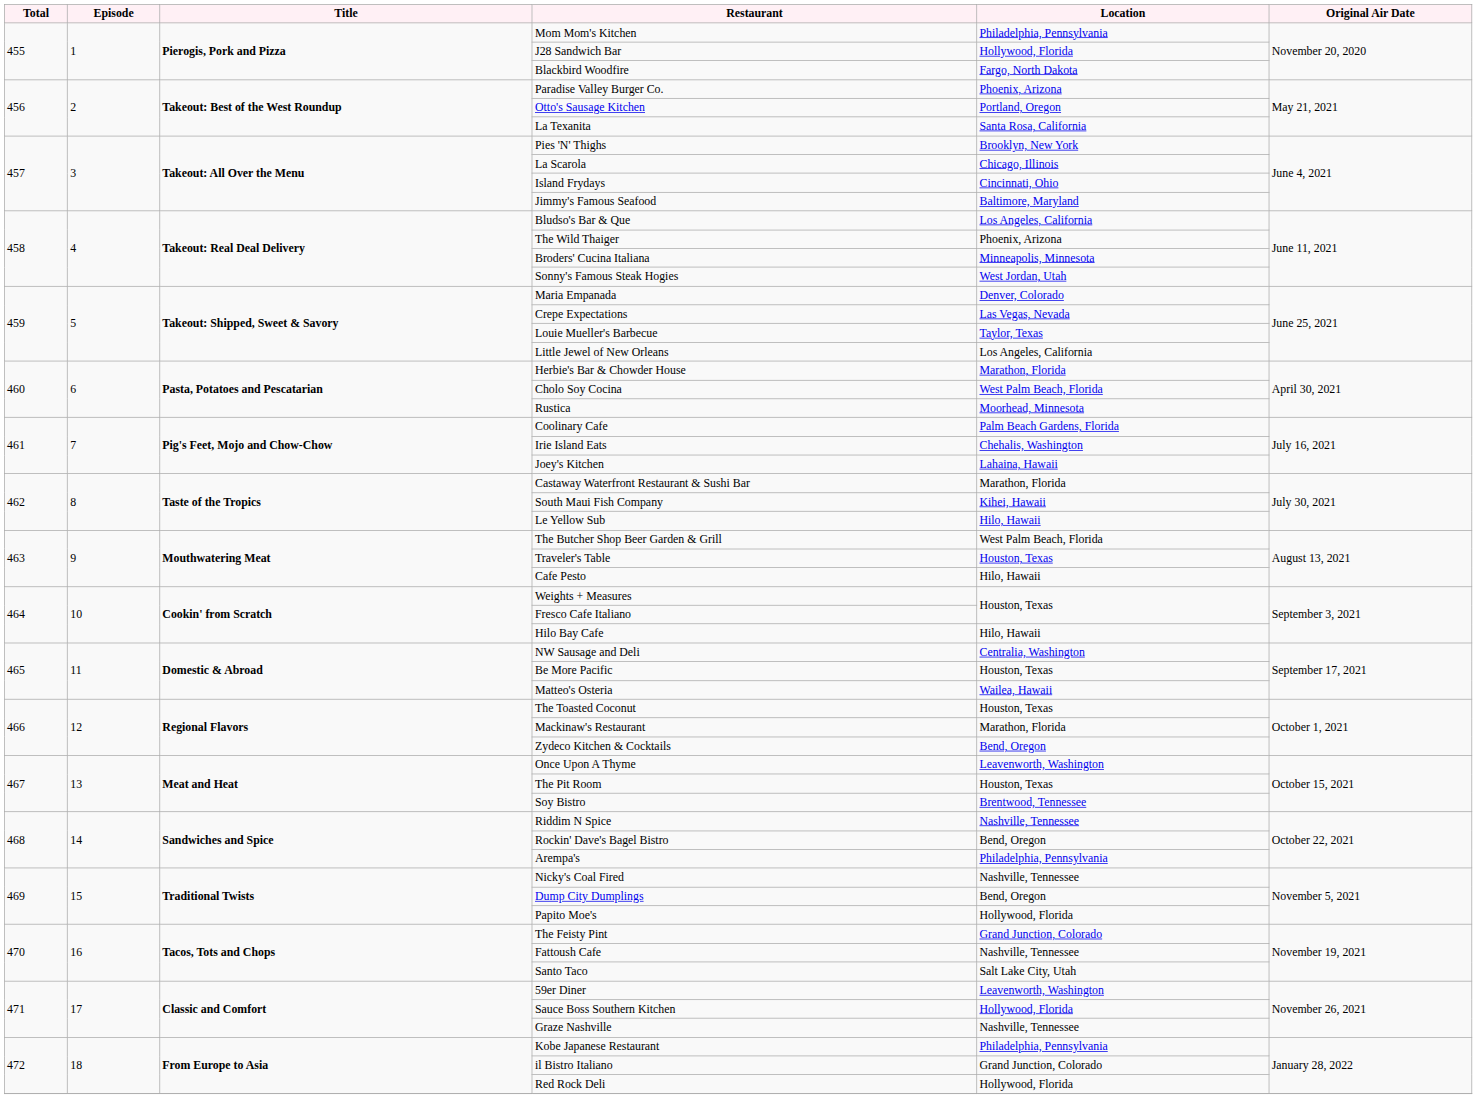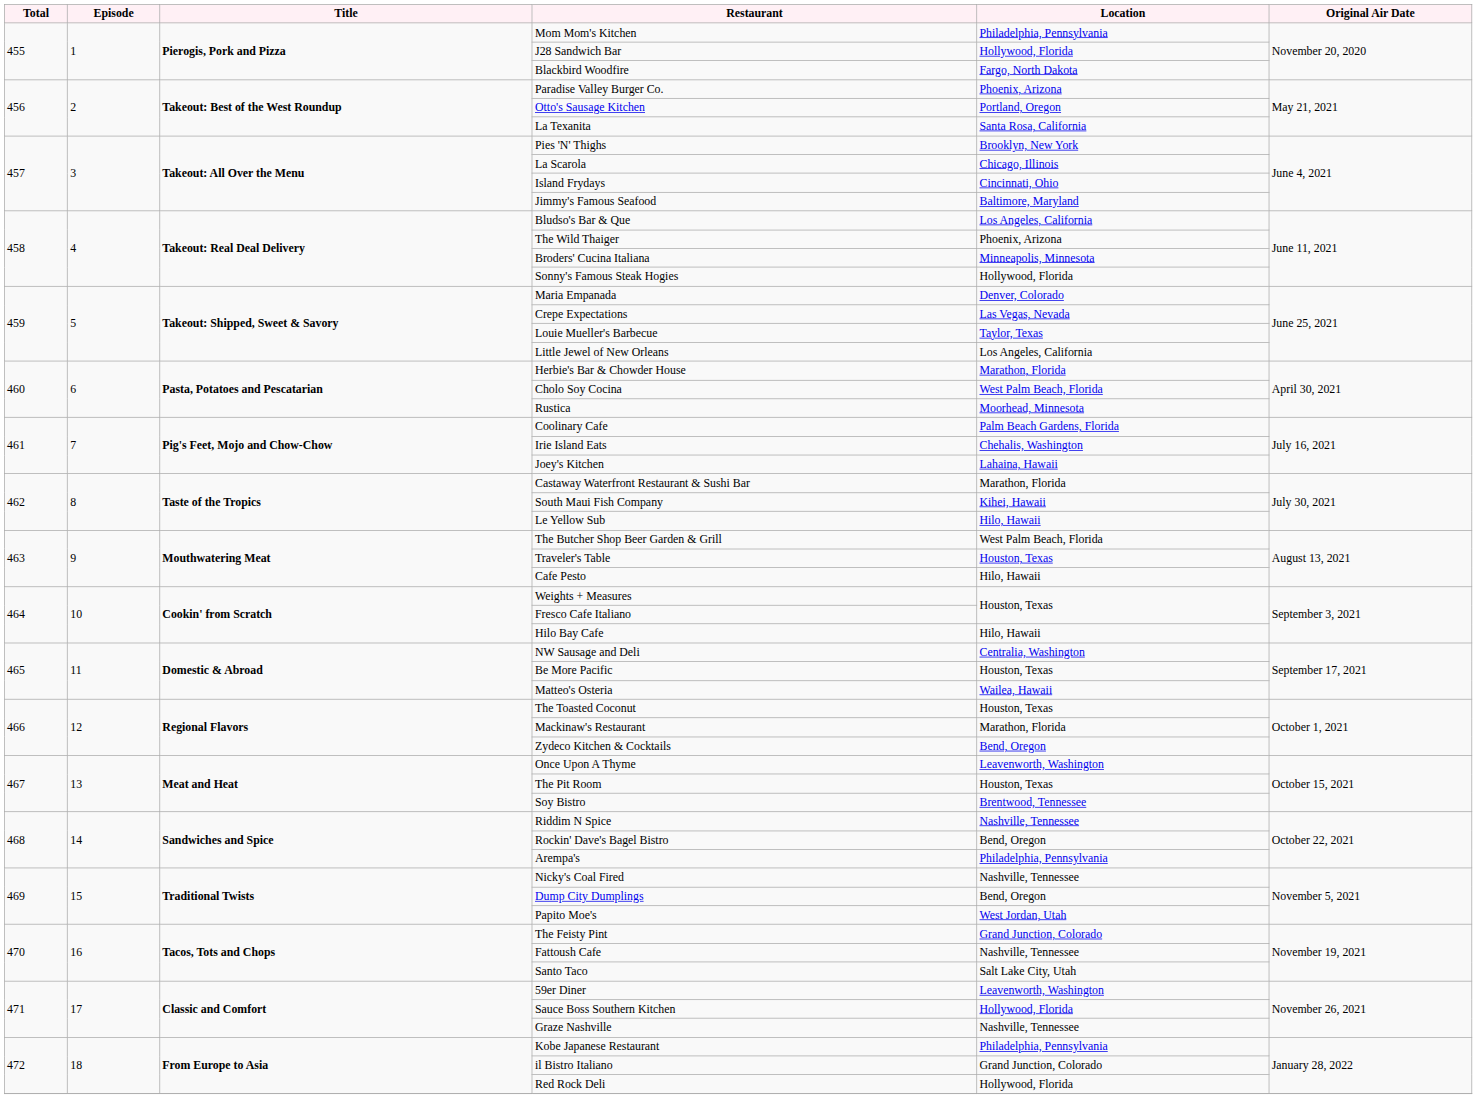 <table class="wikitable" style="width: 100%;">
 <tr>
 <th # style="background:#FFF0F5;">Total</th>
 <th # style="background:#FFF0F5;">Episode</th>
 <th # style="background:#FFF0F5;">Title</th>
 <th # style="background:#FFF0F5;">Restaurant</th>
 <th # style="background:#FFF0F5;">Location</th>
 <th # style="background:#FFF0F5;">Original Air Date</th>
 </tr>
 <tr>
 <td rowspan="3">455</td>
 <td rowspan="3">1</td>
 <td rowspan="3"><strong>Pierogis, Pork and Pizza</strong></td>
 <td>Mom Mom's Kitchen</td>
 <td><a href='#'>Philadelphia, Pennsylvania</a></td>
 <td rowspan="3">November 20, 2020</td>
 </tr>
 <tr>
 <td>J28 Sandwich Bar</td>
 <td><a href='#'>Hollywood, Florida</a></td>
 </tr>
 <tr>
 <td>Blackbird Woodfire</td>
 <td><a href='#'>Fargo, North Dakota</a></td>
 </tr>
 <tr>
 <td rowspan="3">456</td>
 <td rowspan="3">2</td>
 <td rowspan="3"><strong>Takeout: Best of the West Roundup</strong></td>
 <td>Paradise Valley Burger Co.</td>
 <td><a href='#'>Phoenix, Arizona</a></td>
 <td rowspan="3">May 21, 2021</td>
 </tr>
 <tr>
 <td><a href='#'>Otto's Sausage Kitchen</a></td>
 <td><a href='#'>Portland, Oregon</a></td>
 </tr>
 <tr>
 <td>La Texanita</td>
 <td><a href='#'>Santa Rosa, California</a></td>
 </tr>
 <tr>
 <td rowspan="4">457</td>
 <td rowspan="4">3</td>
 <td rowspan="4"><strong>Takeout: All Over the Menu</strong></td>
 <td>Pies 'N' Thighs</td>
 <td><a href='#'>Brooklyn, New York</a></td>
 <td rowspan="4">June 4, 2021</td>
 </tr>
 <tr>
 <td>La Scarola</td>
 <td><a href='#'>Chicago, Illinois</a></td>
 </tr>
 <tr>
 <td>Island Frydays</td>
 <td><a href='#'>Cincinnati, Ohio</a></td>
 </tr>
 <tr>
 <td>Jimmy's Famous Seafood</td>
 <td><a href='#'>Baltimore, Maryland</a></td>
 </tr>
 <tr>
 <td rowspan="4">458</td>
 <td rowspan="4">4</td>
 <td rowspan="4"><strong>Takeout: Real Deal Delivery</strong></td>
 <td>Bludso's Bar & Que</td>
 <td><a href='#'>Los Angeles, California</a></td>
 <td rowspan="4">June 11, 2021</td>
 </tr>
 <tr>
 <td>The Wild Thaiger</td>
 <td>Phoenix, Arizona</td>
 </tr>
 <tr>
 <td>Broders' Cucina Italiana</td>
 <td><a href='#'>Minneapolis, Minnesota</a></td>
 </tr>
 <tr>
 <td>Sonny's Famous Steak Hogies</td>
-<td><a href='#'>West Jordan, Utah</a></td>
+<td>Hollywood, Florida</td>
 </tr>
 <tr>
 <td rowspan="4">459</td>
 <td rowspan="4">5</td>
 <td rowspan="4"><strong>Takeout: Shipped, Sweet & Savory</strong></td>
 <td>Maria Empanada</td>
 <td><a href='#'>Denver, Colorado</a></td>
 <td rowspan="4">June 25, 2021</td>
 </tr>
 <tr>
 <td>Crepe Expectations</td>
 <td><a href='#'>Las Vegas, Nevada</a></td>
 </tr>
 <tr>
 <td>Louie Mueller's Barbecue</td>
 <td><a href='#'>Taylor, Texas</a></td>
 </tr>
 <tr>
 <td>Little Jewel of New Orleans</td>
 <td>Los Angeles, California</td>
 </tr>
 <tr>
 <td rowspan="3">460</td>
 <td rowspan="3">6</td>
 <td rowspan="3"><strong>Pasta, Potatoes and Pescatarian</strong></td>
 <td>Herbie's Bar & Chowder House</td>
 <td><a href='#'>Marathon, Florida</a></td>
 <td rowspan="3">April 30, 2021</td>
 </tr>
 <tr>
 <td>Cholo Soy Cocina</td>
 <td><a href='#'>West Palm Beach, Florida</a></td>
 </tr>
 <tr>
 <td>Rustica</td>
 <td><a href='#'>Moorhead, Minnesota</a></td>
 </tr>
 <tr>
 <td rowspan="3">461</td>
 <td rowspan="3">7</td>
 <td rowspan="3"><strong>Pig's Feet, Mojo and Chow-Chow</strong></td>
 <td>Coolinary Cafe</td>
 <td><a href='#'>Palm Beach Gardens, Florida</a></td>
 <td rowspan="3">July 16, 2021</td>
 </tr>
 <tr>
 <td>Irie Island Eats</td>
 <td><a href='#'>Chehalis, Washington</a></td>
 </tr>
 <tr>
 <td>Joey's Kitchen</td>
 <td><a href='#'>Lahaina, Hawaii</a></td>
 </tr>
 <tr>
 <td rowspan="3">462</td>
 <td rowspan="3">8</td>
 <td rowspan="3"><strong>Taste of the Tropics</strong></td>
 <td>Castaway Waterfront Restaurant & Sushi Bar</td>
 <td>Marathon, Florida</td>
 <td rowspan="3">July 30, 2021</td>
 </tr>
 <tr>
 <td>South Maui Fish Company</td>
 <td><a href='#'>Kihei, Hawaii</a></td>
 </tr>
 <tr>
 <td>Le Yellow Sub</td>
 <td><a href='#'>Hilo, Hawaii</a></td>
 </tr>
 <tr>
 <td rowspan="3">463</td>
 <td rowspan="3">9</td>
 <td rowspan="3"><strong>Mouthwatering Meat</strong></td>
 <td>The Butcher Shop Beer Garden & Grill</td>
 <td>West Palm Beach, Florida</td>
 <td rowspan="3">August 13, 2021</td>
 </tr>
 <tr>
 <td>Traveler's Table</td>
 <td><a href='#'>Houston, Texas</a></td>
 </tr>
 <tr>
 <td>Cafe Pesto</td>
 <td>Hilo, Hawaii</td>
 </tr>
 <tr>
 <td rowspan="3">464</td>
 <td rowspan="3">10</td>
 <td rowspan="3"><strong>Cookin' from Scratch</strong></td>
 <td>Weights + Measures</td>
 <td rowspan="2">Houston, Texas</td>
 <td rowspan="3">September 3, 2021</td>
 </tr>
 <tr>
 <td>Fresco Cafe Italiano</td>
 </tr>
 <tr>
 <td>Hilo Bay Cafe</td>
 <td>Hilo, Hawaii</td>
 </tr>
 <tr>
 <td rowspan="3">465</td>
 <td rowspan="3">11</td>
 <td rowspan="3"><strong>Domestic & Abroad</strong></td>
 <td>NW Sausage and Deli</td>
 <td><a href='#'>Centralia, Washington</a></td>
 <td rowspan="3">September 17, 2021</td>
 </tr>
 <tr>
 <td>Be More Pacific</td>
 <td>Houston, Texas</td>
 </tr>
 <tr>
 <td>Matteo's Osteria</td>
 <td><a href='#'>Wailea, Hawaii</a></td>
 </tr>
 <tr>
 <td rowspan="3">466</td>
 <td rowspan="3">12</td>
 <td rowspan="3"><strong>Regional Flavors</strong></td>
 <td>The Toasted Coconut</td>
 <td>Houston, Texas</td>
 <td rowspan="3">October 1, 2021</td>
 </tr>
 <tr>
 <td>Mackinaw's Restaurant</td>
 <td>Marathon, Florida</td>
 </tr>
 <tr>
 <td>Zydeco Kitchen & Cocktails</td>
 <td><a href='#'>Bend, Oregon</a></td>
 </tr>
 <tr>
 <td rowspan="3">467</td>
 <td rowspan="3">13</td>
 <td rowspan="3"><strong>Meat and Heat</strong></td>
 <td>Once Upon A Thyme</td>
 <td><a href='#'>Leavenworth, Washington</a></td>
 <td rowspan="3">October 15, 2021</td>
 </tr>
 <tr>
 <td>The Pit Room</td>
 <td>Houston, Texas</td>
 </tr>
 <tr>
 <td>Soy Bistro</td>
 <td><a href='#'>Brentwood, Tennessee</a></td>
 </tr>
 <tr>
 <td rowspan="3">468</td>
 <td rowspan="3">14</td>
 <td rowspan="3"><strong>Sandwiches and Spice</strong></td>
 <td>Riddim N Spice</td>
 <td><a href='#'>Nashville, Tennessee</a></td>
 <td rowspan="3">October 22, 2021</td>
 </tr>
 <tr>
 <td>Rockin' Dave's Bagel Bistro</td>
 <td>Bend, Oregon</td>
 </tr>
 <tr>
 <td>Arempa's</td>
 <td><a href='#'>Philadelphia, Pennsylvania</a></td>
 </tr>
 <tr>
 <td rowspan="3">469</td>
 <td rowspan="3">15</td>
 <td rowspan="3"><strong>Traditional Twists</strong></td>
 <td>Nicky's Coal Fired</td>
 <td>Nashville, Tennessee</td>
 <td rowspan="3">November 5, 2021</td>
 </tr>
 <tr>
 <td><a href='#'>Dump City Dumplings</a></td>
 <td>Bend, Oregon</td>
 </tr>
 <tr>
 <td>Papito Moe's</td>
-<td>Hollywood, Florida</td>
+<td><a href='#'>West Jordan, Utah</a></td>
 </tr>
 <tr>
 <td rowspan="3">470</td>
 <td rowspan="3">16</td>
 <td rowspan="3"><strong>Tacos, Tots and Chops</strong></td>
 <td>The Feisty Pint</td>
 <td><a href='#'>Grand Junction, Colorado</a></td>
 <td rowspan="3">November 19, 2021</td>
 </tr>
 <tr>
 <td>Fattoush Cafe</td>
 <td>Nashville, Tennessee</td>
 </tr>
 <tr>
 <td>Santo Taco</td>
 <td>Salt Lake City, Utah</td>
 </tr>
 <tr>
 <td rowspan="3">471</td>
 <td rowspan="3">17</td>
 <td rowspan="3"><strong>Classic and Comfort</strong></td>
 <td>59er Diner</td>
 <td><a href='#'>Leavenworth, Washington</a></td>
 <td rowspan="3">November 26, 2021</td>
 </tr>
 <tr>
 <td>Sauce Boss Southern Kitchen</td>
 <td><a href='#'>Hollywood, Florida</a></td>
 </tr>
 <tr>
 <td>Graze Nashville</td>
 <td>Nashville, Tennessee</td>
 </tr>
 <tr>
 <td rowspan="3">472</td>
 <td rowspan="3">18</td>
 <td rowspan="3"><strong>From Europe to Asia</strong></td>
 <td>Kobe Japanese Restaurant</td>
 <td><a href='#'>Philadelphia, Pennsylvania</a></td>
 <td rowspan="3">January 28, 2022</td>
 </tr>
 <tr>
 <td>il Bistro Italiano</td>
 <td>Grand Junction, Colorado</td>
 </tr>
 <tr>
 <td>Red Rock Deli</td>
 <td>Hollywood, Florida</td>
 </tr>
 <tr>
 </tr>
 </table>
